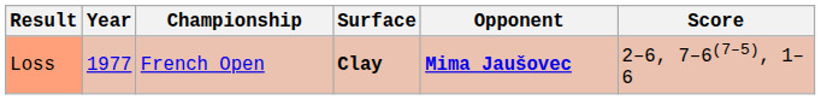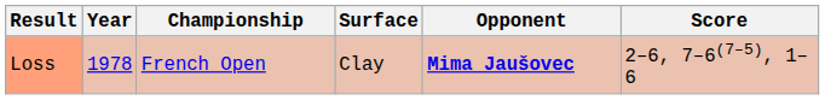 <table class="sortable wikitable">
 <tr>
 <th>Result</th>
 <th>Year</th>
 <th style="width:130px">Championship</th>
 <th style="width:50px">Surface</th>
 <th style="width:130px">Opponent</th>
 <th style="width:130px" class="unsortable">Score</th>
 </tr>
 <tr style="background:#ebc2af;">
 <td style="background:#ffa07a;">Loss</td>
-<td><a href='#'>1977</a></td>
+<td><a href='#'>1978</a></td>
 <td><a href='#'>French Open</a></td>
-<td><strong>Clay</strong></td>
+<td>Clay</td>
 <td><strong> <a href='#'>Mima Jaušovec</a></strong></td>
 <td>2–6, 7–6<sup>(7–5)</sup>, 1–6</td>
 </tr>
 </table>
